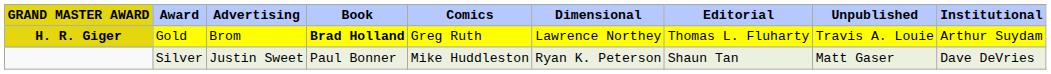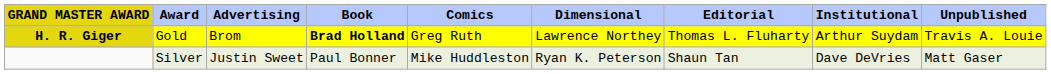 <table class="wikitable">
 <tr>
 <th style="background:#e5d70e">GRAND MASTER AWARD</th>
 <th style="background:#b6c9ff">Award</th>
 <th style="background:#b6c9ff">Advertising</th>
 <th style="background:#b6c9ff">Book</th>
 <th style="background:#b6c9ff">Comics</th>
 <th style="background:#b6c9ff">Dimensional</th>
 <th style="background:#b6c9ff">Editorial</th>
+<th style="background:#b6c9ff">Institutional</th>
 <th style="background:#b6c9ff">Unpublished</th>
-<th style="background:#b6c9ff">Institutional</th>
 </tr>
 <tr>
 <td style="background:#e5d70e" align="center"><strong>H. R. Giger</strong></td>
 <td style="background:#ffff00">Gold</td>
 <td style="background:#ffff00">Brom</td>
 <td style="background:#ffff00"><strong>Brad Holland</strong></td>
 <td style="background:#ffff00">Greg Ruth</td>
 <td style="background:#ffff00">Lawrence Northey</td>
 <td style="background:#ffff00">Thomas L. Fluharty</td>
+<td style="background:#ffff00">Arthur Suydam</td>
 <td style="background:#ffff00">Travis A. Louie</td>
-<td style="background:#ffff00">Arthur Suydam</td>
 </tr>
 <tr>
 <td></td>
 <td style="background:#ecf0df">Silver</td>
 <td style="background:#ecf0df">Justin Sweet</td>
 <td style="background:#ecf0df">Paul Bonner</td>
 <td style="background:#ecf0df">Mike Huddleston</td>
 <td style="background:#ecf0df">Ryan K. Peterson</td>
 <td style="background:#ecf0df">Shaun Tan</td>
+<td style="background:#ecf0df">Dave DeVries</td>
 <td style="background:#ecf0df">Matt Gaser</td>
-<td style="background:#ecf0df">Dave DeVries</td>
 </tr>
 </table>
